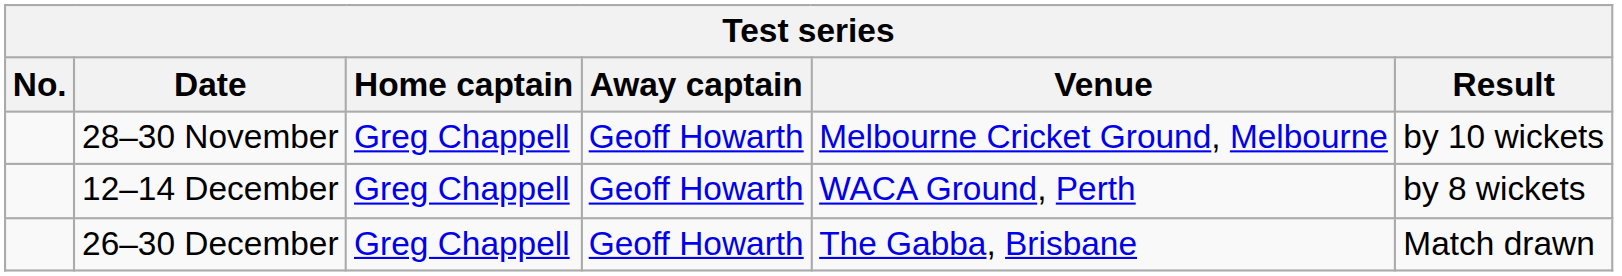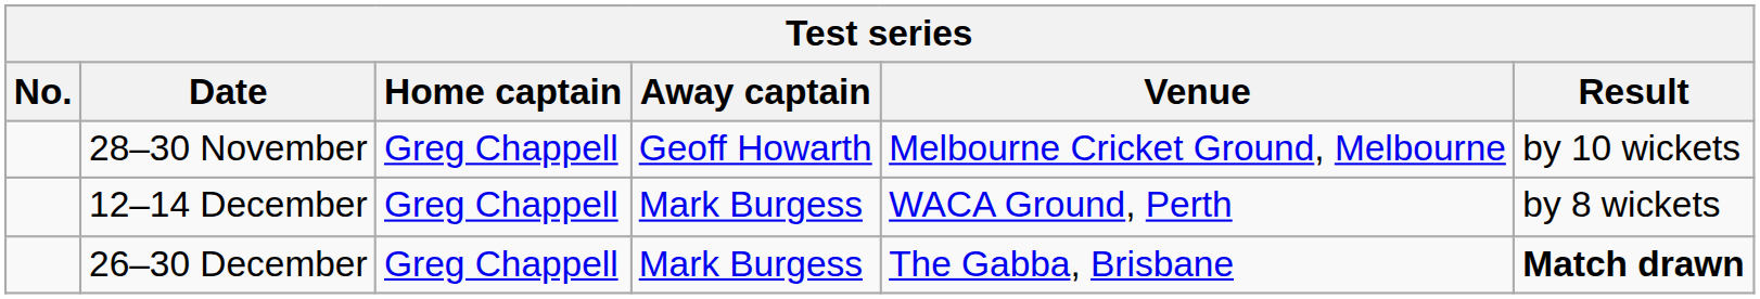 <table class="wikitable">
 <tr>
 <th colspan="9">Test series</th>
 </tr>
 <tr>
 <th>No.</th>
 <th>Date</th>
 <th>Home captain</th>
 <th>Away captain</th>
 <th>Venue</th>
 <th>Result</th>
 </tr>
 <tr>
 <td></td>
 <td>28–30 November</td>
 <td><a href='#'>Greg Chappell</a></td>
 <td><a href='#'>Geoff Howarth</a></td>
 <td><a href='#'>Melbourne Cricket Ground</a>, <a href='#'>Melbourne</a></td>
 <td> by 10 wickets</td>
 </tr>
 <tr>
 <td></td>
 <td>12–14 December</td>
 <td><a href='#'>Greg Chappell</a></td>
-<td><a href='#'>Geoff Howarth</a></td>
+<td><a href='#'>Mark Burgess</a></td>
 <td><a href='#'>WACA Ground</a>, <a href='#'>Perth</a></td>
 <td> by 8 wickets</td>
 </tr>
 <tr>
 <td></td>
 <td>26–30 December</td>
 <td><a href='#'>Greg Chappell</a></td>
-<td><a href='#'>Geoff Howarth</a></td>
+<td><a href='#'>Mark Burgess</a></td>
 <td><a href='#'>The Gabba</a>, <a href='#'>Brisbane</a></td>
-<td>Match drawn</td>
+<td><strong>Match drawn</strong></td>
 </tr>
 </table>
